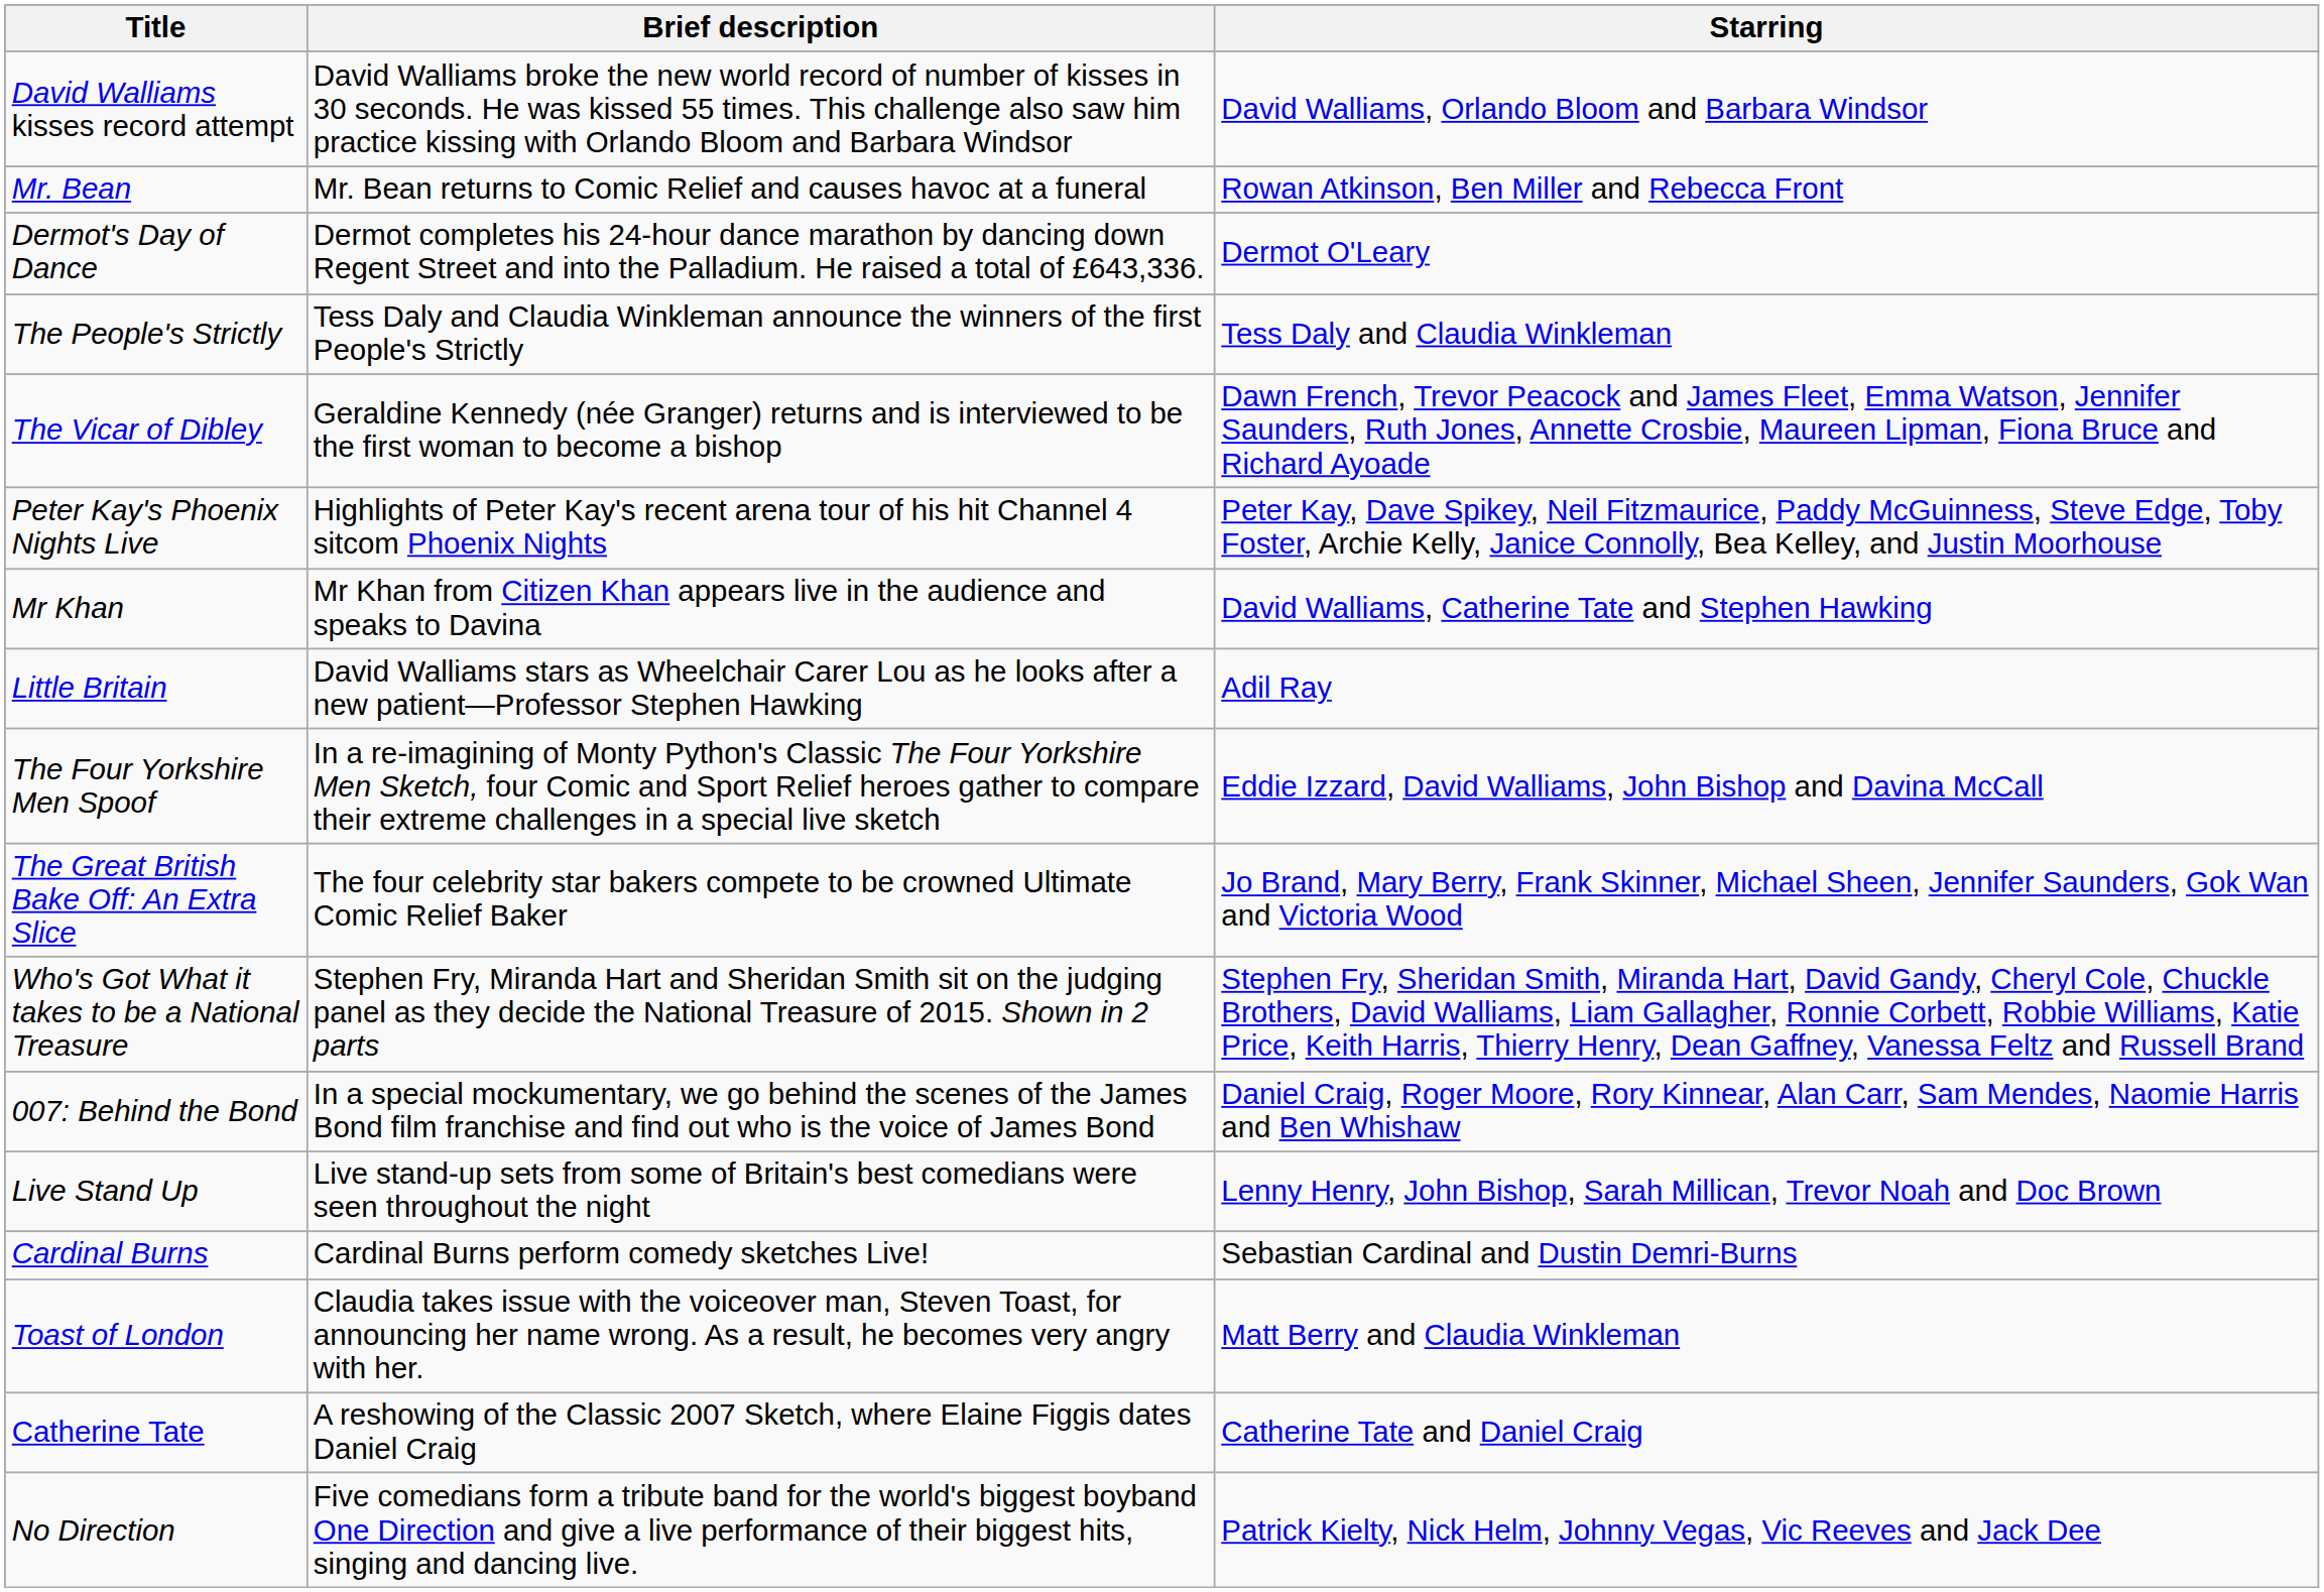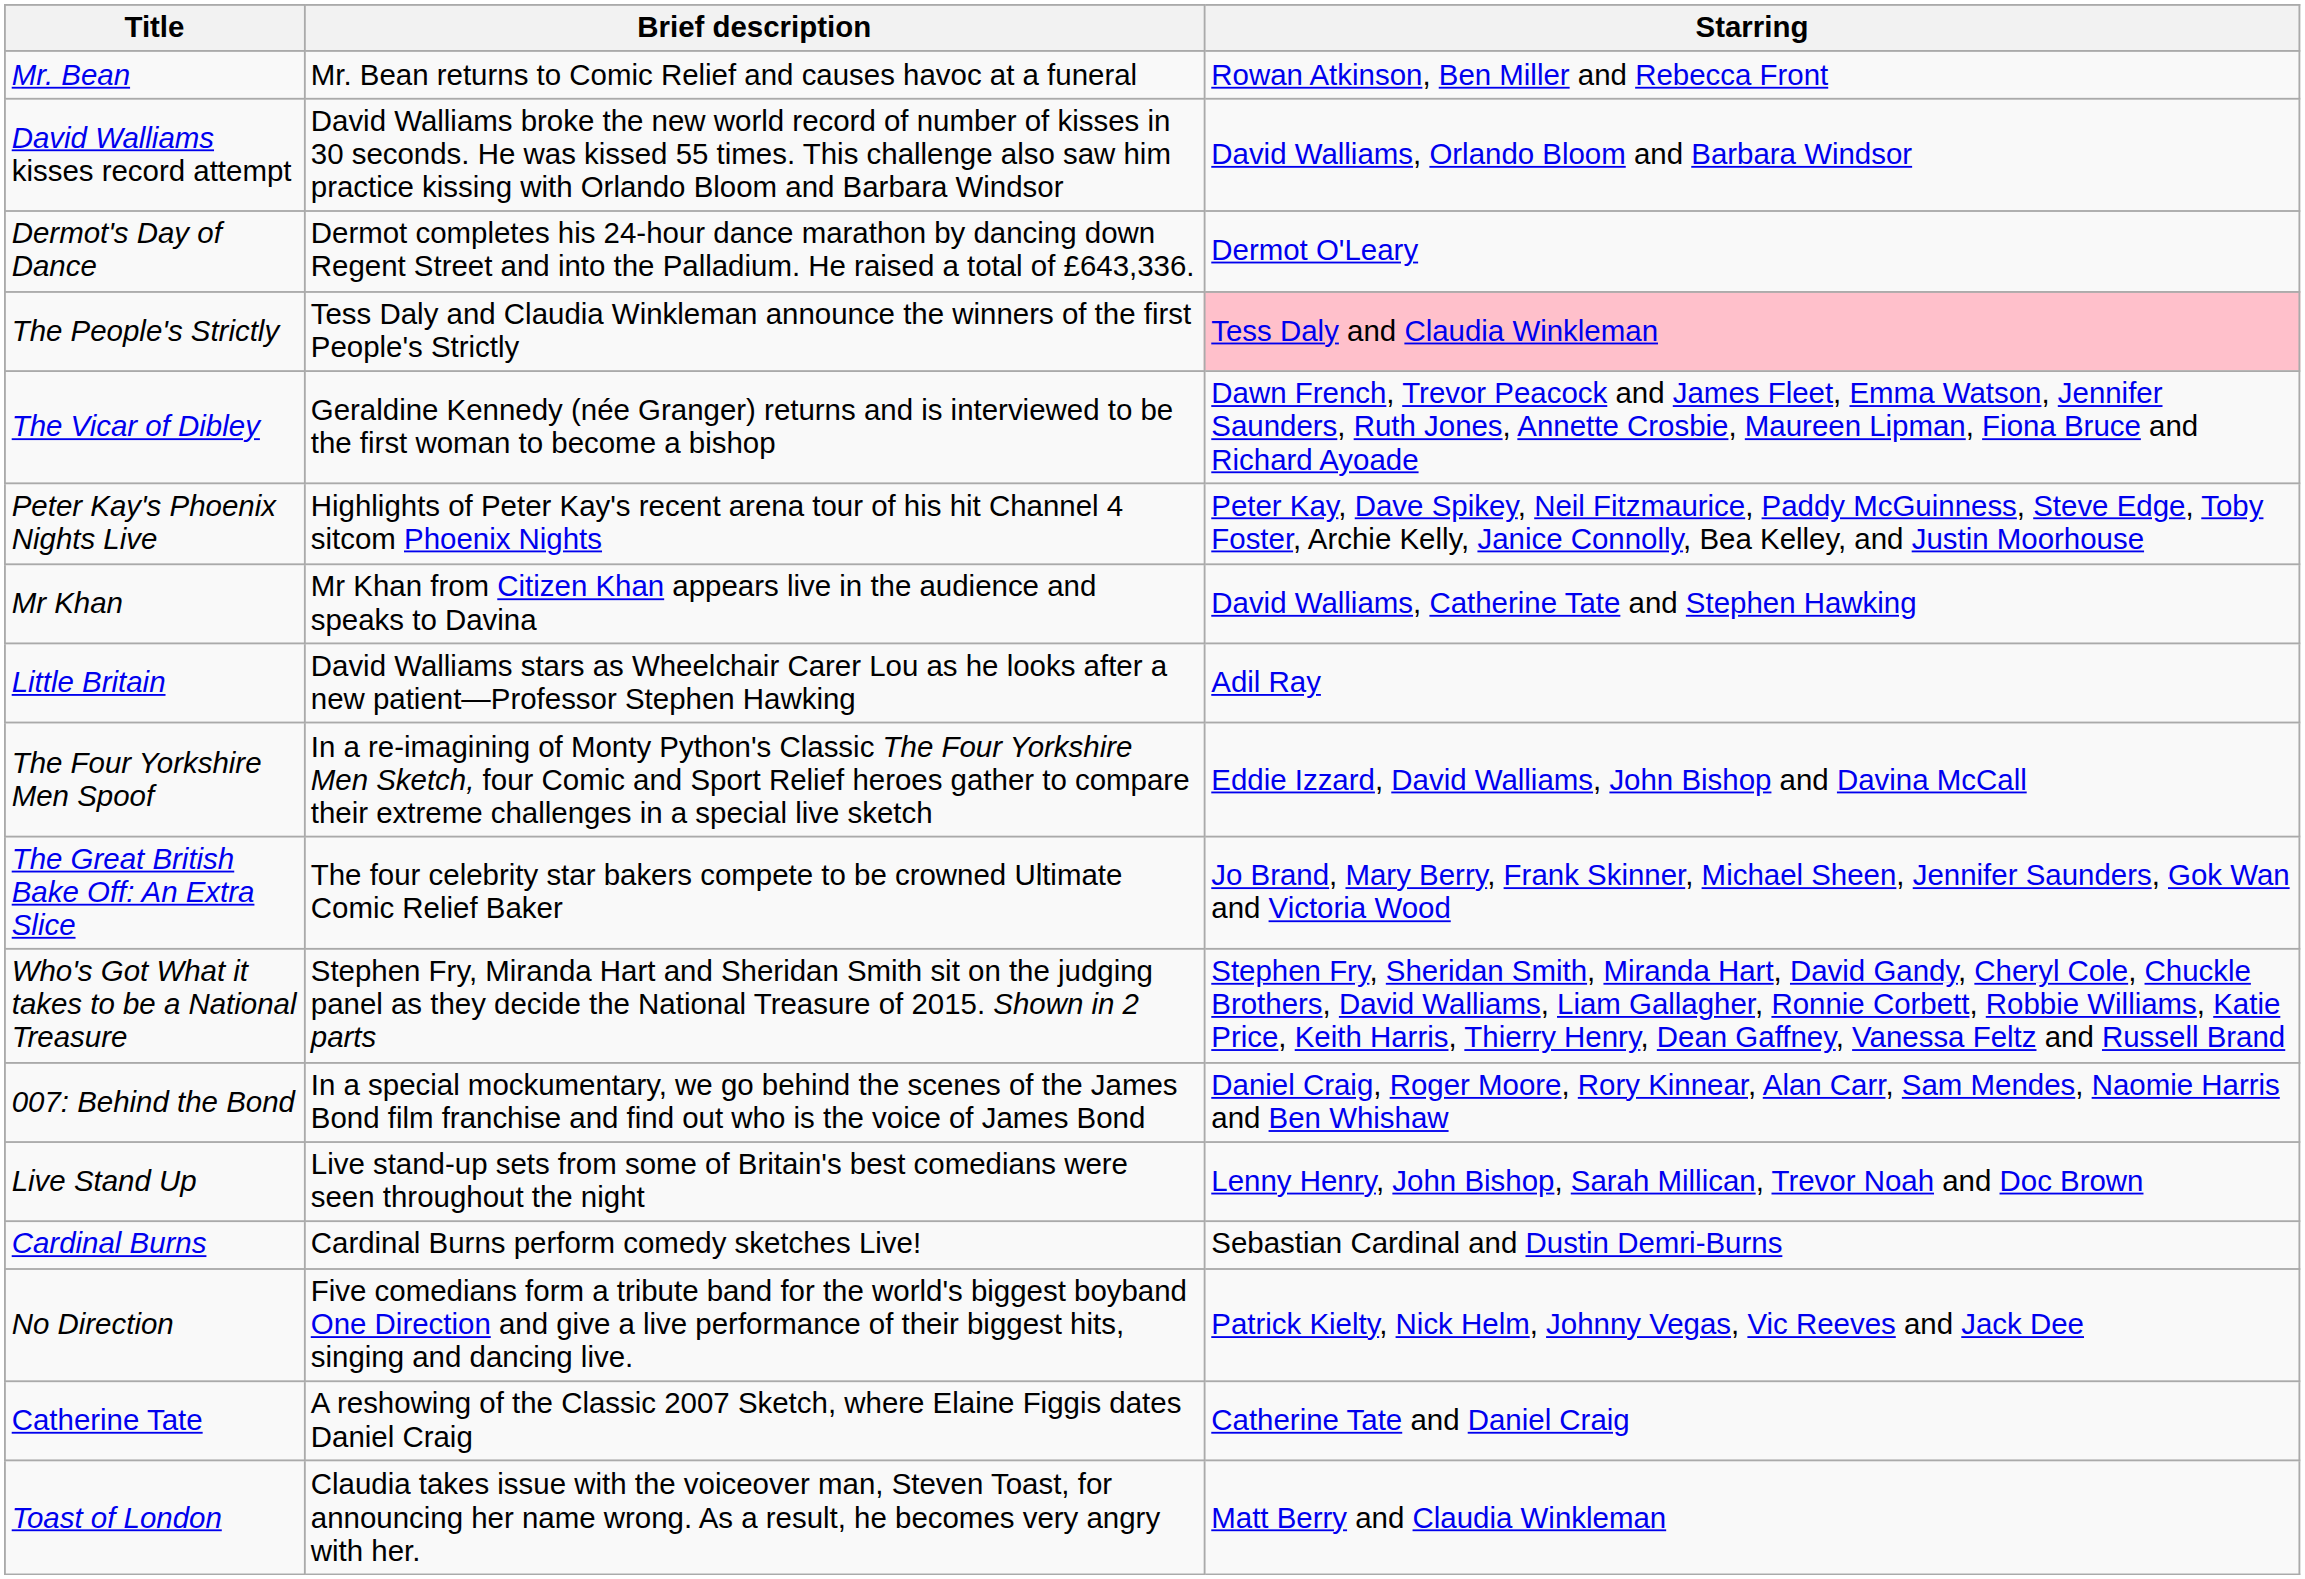 <table class="wikitable">
 <tr>
 <th>Title</th>
 <th>Brief description</th>
 <th>Starring</th>
 </tr>
 <tr>
+<td><em><a href='#'>Mr. Bean</a></em></td>
+<td>Mr. Bean returns to Comic Relief and causes havoc at a funeral</td>
+<td><a href='#'>Rowan Atkinson</a>, <a href='#'>Ben Miller</a> and <a href='#'>Rebecca Front</a></td>
+</tr>
+<tr>
 <td><em><a href='#'>David Walliams</a></em> kisses record attempt</td>
 <td>David Walliams broke the new world record of number of kisses in 30 seconds. He was kissed 55 times. This challenge also saw him practice kissing with Orlando Bloom and Barbara Windsor</td>
 <td><a href='#'>David Walliams</a>, <a href='#'>Orlando Bloom</a> and <a href='#'>Barbara Windsor</a></td>
-</tr>
-<tr>
-<td><em><a href='#'>Mr. Bean</a></em></td>
-<td>Mr. Bean returns to Comic Relief and causes havoc at a funeral</td>
-<td><a href='#'>Rowan Atkinson</a>, <a href='#'>Ben Miller</a> and <a href='#'>Rebecca Front</a></td>
 </tr>
 <tr>
 <td><em>Dermot's Day of Dance</em></td>
 <td>Dermot completes his 24-hour dance marathon by dancing down Regent Street and into the Palladium. He raised a total of £643,336.</td>
 <td><a href='#'>Dermot O'Leary</a></td>
 </tr>
 <tr>
 <td><em>The People's Strictly</em></td>
 <td>Tess Daly and Claudia Winkleman announce the winners of the first People's Strictly</td>
-<td><a href='#'>Tess Daly</a> and <a href='#'>Claudia Winkleman</a></td>
+<td style="background: pink;"><a href='#'>Tess Daly</a> and <a href='#'>Claudia Winkleman</a></td>
 </tr>
 <tr>
 <td><em><a href='#'>The Vicar of Dibley</a></em></td>
 <td>Geraldine Kennedy (née Granger) returns and is interviewed to be the first woman to become a bishop</td>
 <td><a href='#'>Dawn French</a>, <a href='#'>Trevor Peacock</a> and <a href='#'>James Fleet</a>, <a href='#'>Emma Watson</a>, <a href='#'>Jennifer Saunders</a>, <a href='#'>Ruth Jones</a>, <a href='#'>Annette Crosbie</a>, <a href='#'>Maureen Lipman</a>, <a href='#'>Fiona Bruce</a> and <a href='#'>Richard Ayoade</a></td>
 </tr>
 <tr>
 <td><em>Peter Kay's Phoenix Nights Live</em></td>
 <td>Highlights of Peter Kay's recent arena tour of his hit Channel 4 sitcom <a href='#'>Phoenix Nights</a></td>
 <td><a href='#'>Peter Kay</a>, <a href='#'>Dave Spikey</a>, <a href='#'>Neil Fitzmaurice</a>, <a href='#'>Paddy McGuinness</a>, <a href='#'>Steve Edge</a>, <a href='#'>Toby Foster</a>, Archie Kelly, <a href='#'>Janice Connolly</a>, Bea Kelley, and <a href='#'>Justin Moorhouse</a></td>
 </tr>
 <tr>
 <td><em>Mr Khan</em></td>
 <td>Mr Khan from <a href='#'>Citizen Khan</a> appears live in the audience and speaks to Davina</td>
 <td><a href='#'>David Walliams</a>, <a href='#'>Catherine Tate</a> and <a href='#'>Stephen Hawking</a></td>
 </tr>
 <tr>
 <td><em><a href='#'>Little Britain</a></em></td>
 <td>David Walliams stars as Wheelchair Carer Lou as he looks after a new patient—Professor Stephen Hawking</td>
 <td><a href='#'>Adil Ray</a></td>
 </tr>
 <tr>
 <td><em>The Four Yorkshire Men Spoof</em></td>
 <td>In a re-imagining of Monty Python's Classic <em>The Four Yorkshire Men Sketch,</em> four Comic and Sport Relief heroes gather to compare their extreme challenges in a special live sketch</td>
 <td><a href='#'>Eddie Izzard</a>, <a href='#'>David Walliams</a>, <a href='#'>John Bishop</a> and <a href='#'>Davina McCall</a></td>
 </tr>
 <tr>
 <td><em><a href='#'>The Great British Bake Off: An Extra Slice</a></em></td>
 <td>The four celebrity star bakers compete to be crowned Ultimate Comic Relief Baker</td>
 <td><a href='#'>Jo Brand</a>, <a href='#'>Mary Berry</a>, <a href='#'>Frank Skinner</a>, <a href='#'>Michael Sheen</a>, <a href='#'>Jennifer Saunders</a>, <a href='#'>Gok Wan</a> and <a href='#'>Victoria Wood</a></td>
 </tr>
 <tr>
 <td><em>Who's Got What it takes to be a National Treasure</em></td>
 <td>Stephen Fry, Miranda Hart and Sheridan Smith sit on the judging panel as they decide the National Treasure of 2015. <em>Shown in 2 parts</em></td>
 <td><a href='#'>Stephen Fry</a>, <a href='#'>Sheridan Smith</a>, <a href='#'>Miranda Hart</a>, <a href='#'>David Gandy</a>, <a href='#'>Cheryl Cole</a>, <a href='#'>Chuckle Brothers</a>, <a href='#'>David Walliams</a>, <a href='#'>Liam Gallagher</a>, <a href='#'>Ronnie Corbett</a>, <a href='#'>Robbie Williams</a>, <a href='#'>Katie Price</a>, <a href='#'>Keith Harris</a>, <a href='#'>Thierry Henry</a>, <a href='#'>Dean Gaffney</a>, <a href='#'>Vanessa Feltz</a> and <a href='#'>Russell Brand</a></td>
 </tr>
 <tr>
 <td><em>007: Behind the Bond</em></td>
 <td>In a special mockumentary, we go behind the scenes of the James Bond film franchise and find out who is the voice of James Bond</td>
 <td><a href='#'>Daniel Craig</a>, <a href='#'>Roger Moore</a>, <a href='#'>Rory Kinnear</a>, <a href='#'>Alan Carr</a>, <a href='#'>Sam Mendes</a>, <a href='#'>Naomie Harris</a> and <a href='#'>Ben Whishaw</a></td>
 </tr>
 <tr>
 <td><em>Live Stand Up</em></td>
 <td>Live stand-up sets from some of Britain's best comedians were seen throughout the night</td>
 <td><a href='#'>Lenny Henry</a>, <a href='#'>John Bishop</a>, <a href='#'>Sarah Millican</a>, <a href='#'>Trevor Noah</a> and <a href='#'>Doc Brown</a></td>
 </tr>
 <tr>
 <td><em><a href='#'>Cardinal Burns</a></em></td>
 <td>Cardinal Burns perform comedy sketches Live!</td>
 <td>Sebastian Cardinal and <a href='#'>Dustin Demri-Burns</a></td>
 </tr>
 <tr>
-<td><em><a href='#'>Toast of London</a></em></td>
-<td>Claudia takes issue with the voiceover man, Steven Toast, for announcing her name wrong. As a result, he becomes very angry with her.</td>
-<td><a href='#'>Matt Berry</a> and <a href='#'>Claudia Winkleman</a></td>
+<td><em>No Direction</em></td>
+<td>Five comedians form a tribute band for the world's biggest boyband <a href='#'>One Direction</a> and give a live performance of their biggest hits, singing and dancing live.</td>
+<td><a href='#'>Patrick Kielty</a>, <a href='#'>Nick Helm</a>, <a href='#'>Johnny Vegas</a>, <a href='#'>Vic Reeves</a> and <a href='#'>Jack Dee</a></td>
 </tr>
 <tr>
 <td><a href='#'>Catherine Tate</a></td>
 <td>A reshowing of the Classic 2007 Sketch, where Elaine Figgis dates Daniel Craig</td>
 <td><a href='#'>Catherine Tate</a> and <a href='#'>Daniel Craig</a></td>
 </tr>
 <tr>
-<td><em>No Direction</em></td>
-<td>Five comedians form a tribute band for the world's biggest boyband <a href='#'>One Direction</a> and give a live performance of their biggest hits, singing and dancing live.</td>
-<td><a href='#'>Patrick Kielty</a>, <a href='#'>Nick Helm</a>, <a href='#'>Johnny Vegas</a>, <a href='#'>Vic Reeves</a> and <a href='#'>Jack Dee</a></td>
+<td><em><a href='#'>Toast of London</a></em></td>
+<td>Claudia takes issue with the voiceover man, Steven Toast, for announcing her name wrong. As a result, he becomes very angry with her.</td>
+<td><a href='#'>Matt Berry</a> and <a href='#'>Claudia Winkleman</a></td>
 </tr>
 </table>
